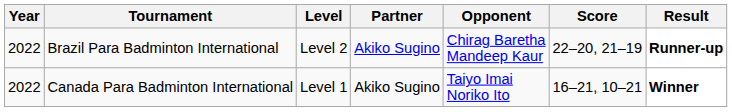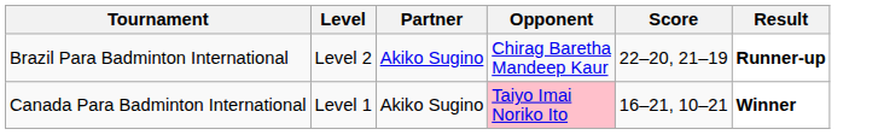 <table class="sortable wikitable" style="font-size: 90%;">
 <tr>
-<th>Year</th>
 <th>Tournament</th>
 <th>Level</th>
 <th>Partner</th>
 <th>Opponent</th>
 <th>Score</th>
 <th>Result</th>
 </tr>
 <tr>
-<td align="center">2022</td>
 <td align="left">Brazil Para Badminton International</td>
 <td align="left">Level 2</td>
 <td> <a href='#'>Akiko Sugino</a></td>
 <td align="left"> <a href='#'>Chirag Baretha</a><br> <a href='#'>Mandeep Kaur</a></td>
 <td align="left">22–20, 21–19</td>
 <td style="text-align:left; background:white"> <strong>Runner-up</strong></td>
 </tr>
 <tr>
-<td align="center">2022</td>
 <td align="left">Canada Para Badminton International</td>
 <td align="left">Level 1</td>
 <td> Akiko Sugino</td>
-<td align="left"> <a href='#'>Taiyo Imai</a><br> <a href='#'>Noriko Ito</a></td>
+<td align="left" style="background: pink;"> <a href='#'>Taiyo Imai</a><br> <a href='#'>Noriko Ito</a></td>
 <td align="left">16–21, 10–21</td>
 <td style="text-align:left; background:white"> <strong>Winner</strong></td>
 </tr>
 </table>
